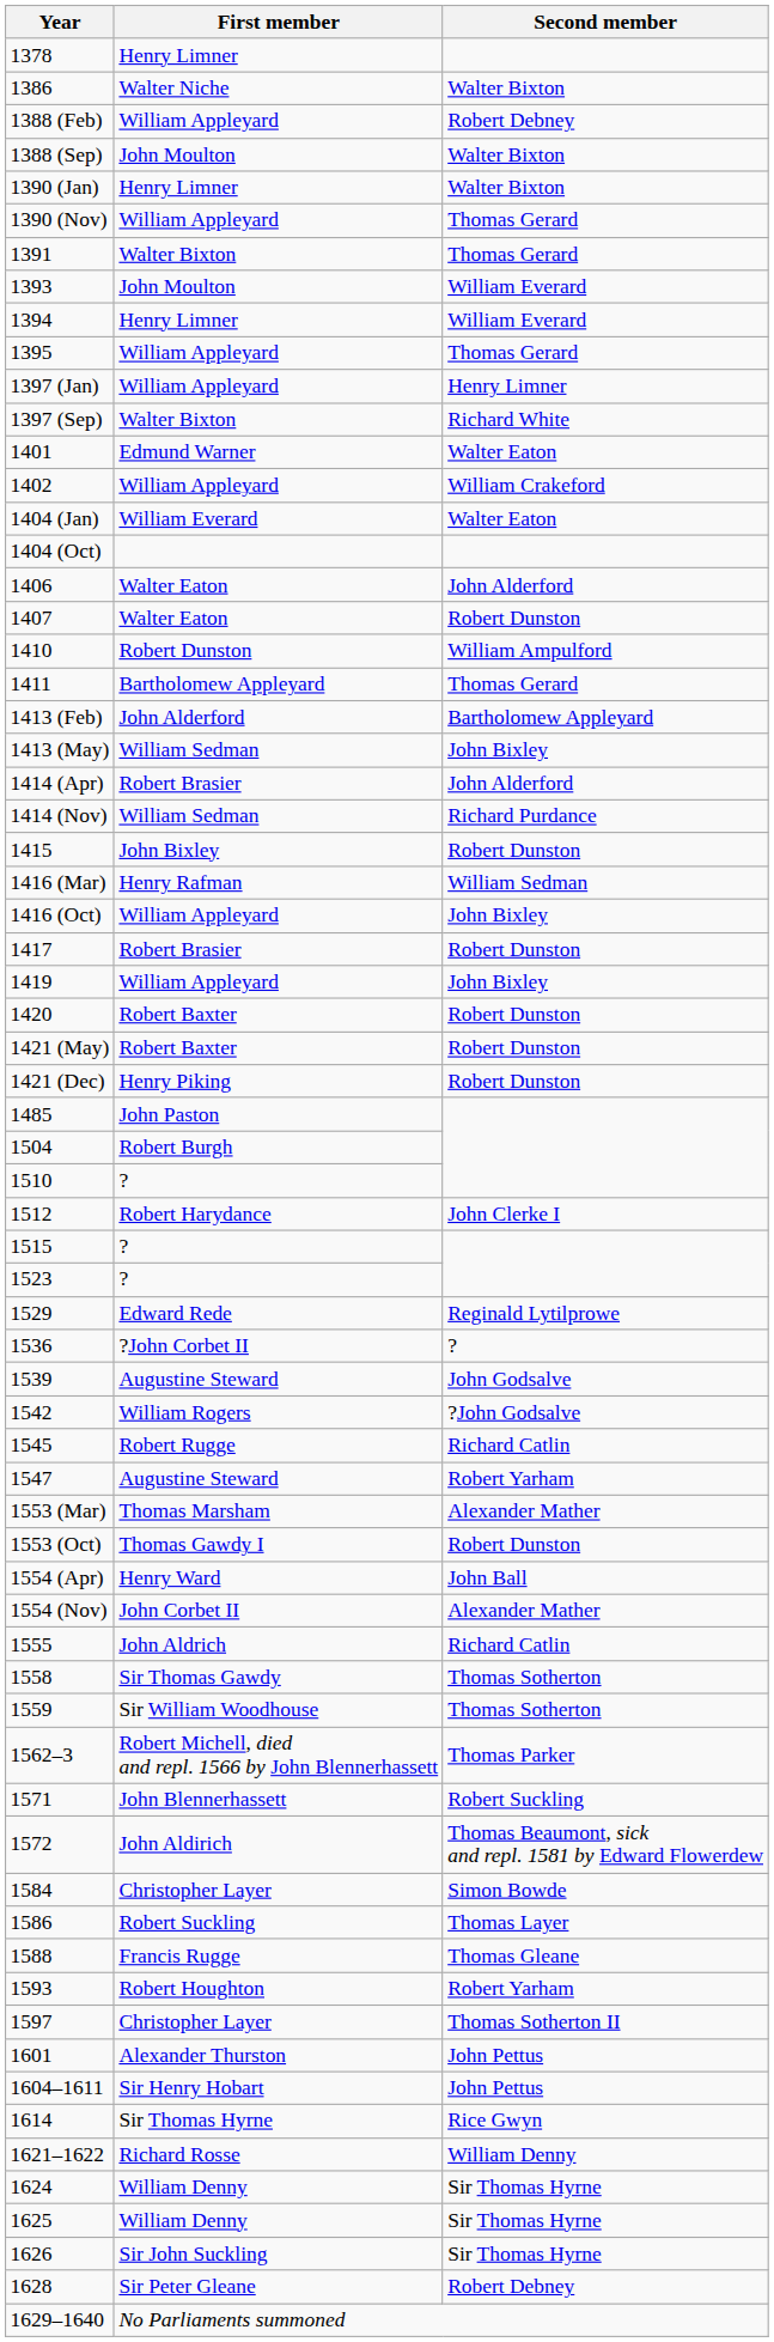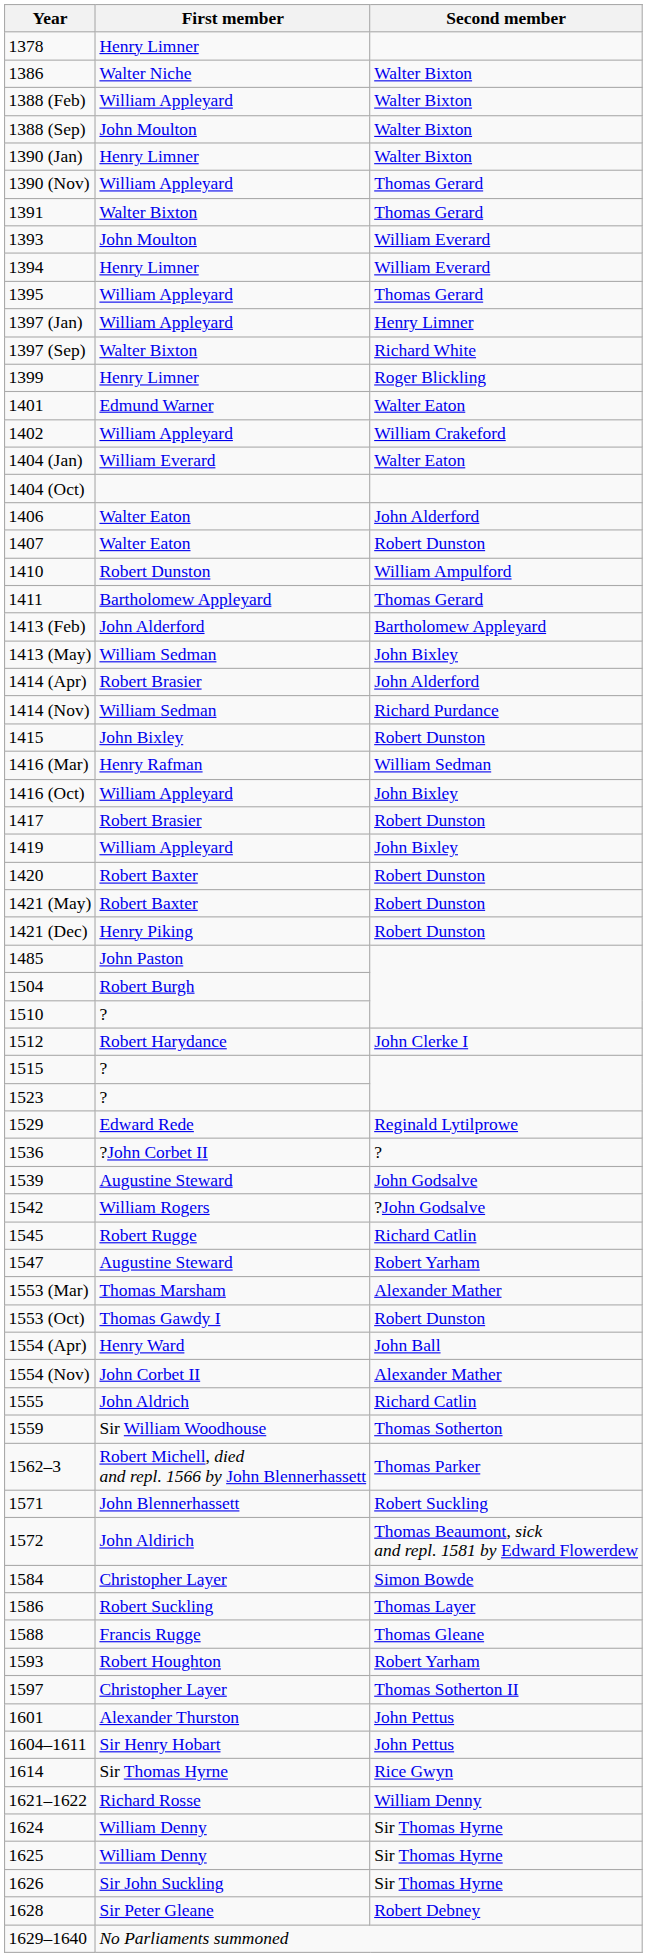 <table class="wikitable">
 <tr>
 <th>Year</th>
 <th>First member</th>
 <th>Second member</th>
 </tr>
 <tr>
 <td>1378</td>
 <td><a href='#'>Henry Limner</a></td>
 <td></td>
 </tr>
 <tr>
 <td>1386</td>
 <td><a href='#'>Walter Niche</a></td>
 <td><a href='#'>Walter Bixton</a></td>
 </tr>
 <tr>
 <td>1388 (Feb)</td>
 <td><a href='#'>William Appleyard</a></td>
-<td><a href='#'>Robert Debney</a></td>
+<td><a href='#'>Walter Bixton</a></td>
 </tr>
 <tr>
 <td>1388 (Sep)</td>
 <td><a href='#'>John Moulton</a></td>
 <td><a href='#'>Walter Bixton</a></td>
 </tr>
 <tr>
 <td>1390 (Jan)</td>
 <td><a href='#'>Henry Limner</a></td>
 <td><a href='#'>Walter Bixton</a></td>
 </tr>
 <tr>
 <td>1390 (Nov)</td>
 <td><a href='#'>William Appleyard</a></td>
 <td><a href='#'>Thomas Gerard</a></td>
 </tr>
 <tr>
 <td>1391</td>
 <td><a href='#'>Walter Bixton</a></td>
 <td><a href='#'>Thomas Gerard</a></td>
 </tr>
 <tr>
 <td>1393</td>
 <td><a href='#'>John Moulton</a></td>
 <td><a href='#'>William Everard</a></td>
 </tr>
 <tr>
 <td>1394</td>
 <td><a href='#'>Henry Limner</a></td>
 <td><a href='#'>William Everard</a></td>
 </tr>
 <tr>
 <td>1395</td>
 <td><a href='#'>William Appleyard</a></td>
 <td><a href='#'>Thomas Gerard</a></td>
 </tr>
 <tr>
 <td>1397 (Jan)</td>
 <td><a href='#'>William Appleyard</a></td>
 <td><a href='#'>Henry Limner</a></td>
 </tr>
 <tr>
 <td>1397 (Sep)</td>
 <td><a href='#'>Walter Bixton</a></td>
 <td><a href='#'>Richard White</a></td>
+</tr>
+<tr>
+<td>1399</td>
+<td><a href='#'>Henry Limner</a></td>
+<td><a href='#'>Roger Blickling</a></td>
 </tr>
 <tr>
 <td>1401</td>
 <td><a href='#'>Edmund Warner</a></td>
 <td><a href='#'>Walter Eaton</a></td>
 </tr>
 <tr>
 <td>1402</td>
 <td><a href='#'>William Appleyard</a></td>
 <td><a href='#'>William Crakeford</a></td>
 </tr>
 <tr>
 <td>1404 (Jan)</td>
 <td><a href='#'>William Everard</a></td>
 <td><a href='#'>Walter Eaton</a></td>
 </tr>
 <tr>
 <td>1404 (Oct)</td>
 <td></td>
 </tr>
 <tr>
 <td>1406</td>
 <td><a href='#'>Walter Eaton</a></td>
 <td><a href='#'>John Alderford</a></td>
 </tr>
 <tr>
 <td>1407</td>
 <td><a href='#'>Walter Eaton</a></td>
 <td><a href='#'>Robert Dunston</a></td>
 </tr>
 <tr>
 <td>1410</td>
 <td><a href='#'>Robert Dunston</a></td>
 <td><a href='#'>William Ampulford</a></td>
 </tr>
 <tr>
 <td>1411</td>
 <td><a href='#'>Bartholomew Appleyard</a></td>
 <td><a href='#'>Thomas Gerard</a></td>
 </tr>
 <tr>
 <td>1413 (Feb)</td>
 <td><a href='#'>John Alderford</a></td>
 <td><a href='#'>Bartholomew Appleyard</a></td>
 </tr>
 <tr>
 <td>1413 (May)</td>
 <td><a href='#'>William Sedman</a></td>
 <td><a href='#'>John Bixley</a></td>
 </tr>
 <tr>
 <td>1414 (Apr)</td>
 <td><a href='#'>Robert Brasier</a></td>
 <td><a href='#'>John Alderford</a></td>
 </tr>
 <tr>
 <td>1414 (Nov)</td>
 <td><a href='#'>William Sedman</a></td>
 <td><a href='#'>Richard Purdance</a></td>
 </tr>
 <tr>
 <td>1415</td>
 <td><a href='#'>John Bixley</a></td>
 <td><a href='#'>Robert Dunston</a></td>
 </tr>
 <tr>
 <td>1416 (Mar)</td>
 <td><a href='#'>Henry Rafman</a></td>
 <td><a href='#'>William Sedman</a></td>
 </tr>
 <tr>
 <td>1416 (Oct)</td>
 <td><a href='#'>William Appleyard</a></td>
 <td><a href='#'>John Bixley</a></td>
 </tr>
 <tr>
 <td>1417</td>
 <td><a href='#'>Robert Brasier</a></td>
 <td><a href='#'>Robert Dunston</a></td>
 </tr>
 <tr>
 <td>1419</td>
 <td><a href='#'>William Appleyard</a></td>
 <td><a href='#'>John Bixley</a></td>
 </tr>
 <tr>
 <td>1420</td>
 <td><a href='#'>Robert Baxter</a></td>
 <td><a href='#'>Robert Dunston</a></td>
 </tr>
 <tr>
 <td>1421 (May)</td>
 <td><a href='#'>Robert Baxter</a></td>
 <td><a href='#'>Robert Dunston</a></td>
 </tr>
 <tr>
 <td>1421 (Dec)</td>
 <td><a href='#'>Henry Piking</a></td>
 <td><a href='#'>Robert Dunston</a></td>
 </tr>
 <tr>
 <td>1485</td>
 <td><a href='#'>John Paston</a></td>
 </tr>
 <tr>
 <td>1504</td>
 <td><a href='#'>Robert Burgh</a></td>
 </tr>
 <tr>
 <td>1510</td>
 <td>?</td>
 </tr>
 <tr>
 <td>1512</td>
 <td><a href='#'>Robert Harydance</a></td>
 <td><a href='#'>John Clerke I</a></td>
 </tr>
 <tr>
 <td>1515</td>
 <td>?</td>
 </tr>
 <tr>
 <td>1523</td>
 <td>?</td>
 </tr>
 <tr>
 <td>1529</td>
 <td><a href='#'>Edward Rede</a></td>
 <td><a href='#'>Reginald Lytilprowe</a></td>
 </tr>
 <tr>
 <td>1536</td>
 <td>?<a href='#'>John Corbet II</a></td>
 <td>?</td>
 </tr>
 <tr>
 <td>1539</td>
 <td><a href='#'>Augustine Steward</a></td>
 <td><a href='#'>John Godsalve</a></td>
 </tr>
 <tr>
 <td>1542</td>
 <td><a href='#'>William Rogers</a></td>
 <td>?<a href='#'>John Godsalve</a></td>
 </tr>
 <tr>
 <td>1545</td>
 <td><a href='#'>Robert Rugge</a></td>
 <td><a href='#'>Richard Catlin</a></td>
 </tr>
 <tr>
 <td>1547</td>
 <td><a href='#'>Augustine Steward</a></td>
 <td><a href='#'>Robert Yarham</a></td>
 </tr>
 <tr>
 <td>1553 (Mar)</td>
 <td><a href='#'>Thomas Marsham</a></td>
 <td><a href='#'>Alexander Mather</a></td>
 </tr>
 <tr>
 <td>1553 (Oct)</td>
 <td><a href='#'>Thomas Gawdy I</a></td>
 <td><a href='#'>Robert Dunston</a></td>
 </tr>
 <tr>
 <td>1554 (Apr)</td>
 <td><a href='#'>Henry Ward</a></td>
 <td><a href='#'>John Ball</a></td>
 </tr>
 <tr>
 <td>1554 (Nov)</td>
 <td><a href='#'>John Corbet II</a></td>
 <td><a href='#'>Alexander Mather</a></td>
 </tr>
 <tr>
 <td>1555</td>
 <td><a href='#'>John Aldrich</a></td>
 <td><a href='#'>Richard Catlin</a></td>
 </tr>
 <tr>
-<td>1558</td>
-<td><a href='#'>Sir Thomas Gawdy</a></td>
-<td><a href='#'>Thomas Sotherton</a></td>
-</tr>
-<tr>
 <td>1559</td>
 <td>Sir <a href='#'>William Woodhouse</a></td>
 <td><a href='#'>Thomas Sotherton</a></td>
 </tr>
 <tr>
 <td>1562–3</td>
 <td><a href='#'>Robert Michell</a>, <em>died <br> and repl. 1566 by</em> <a href='#'>John Blennerhassett</a></td>
 <td><a href='#'>Thomas Parker</a></td>
 </tr>
 <tr>
 <td>1571</td>
 <td><a href='#'>John Blennerhassett</a></td>
 <td><a href='#'>Robert Suckling</a></td>
 </tr>
 <tr>
 <td>1572</td>
 <td><a href='#'>John Aldirich</a></td>
 <td><a href='#'>Thomas Beaumont</a>, <em>sick <br> and repl. 1581 by</em> <a href='#'>Edward Flowerdew</a></td>
 </tr>
 <tr>
 <td>1584</td>
 <td><a href='#'>Christopher Layer</a></td>
 <td><a href='#'>Simon Bowde</a></td>
 </tr>
 <tr>
 <td>1586</td>
 <td><a href='#'>Robert Suckling</a></td>
 <td><a href='#'>Thomas Layer</a></td>
 </tr>
 <tr>
 <td>1588</td>
 <td><a href='#'>Francis Rugge</a></td>
 <td><a href='#'>Thomas Gleane</a></td>
 </tr>
 <tr>
 <td>1593</td>
 <td><a href='#'>Robert Houghton</a></td>
 <td><a href='#'>Robert Yarham</a></td>
 </tr>
 <tr>
 <td>1597</td>
 <td><a href='#'>Christopher Layer</a></td>
 <td><a href='#'>Thomas Sotherton II</a></td>
 </tr>
 <tr>
 <td>1601</td>
 <td><a href='#'>Alexander Thurston</a></td>
 <td><a href='#'>John Pettus</a></td>
 </tr>
 <tr>
 <td>1604–1611</td>
 <td><a href='#'>Sir Henry Hobart</a></td>
 <td><a href='#'>John Pettus</a></td>
 </tr>
 <tr>
 <td>1614</td>
 <td>Sir <a href='#'>Thomas Hyrne</a></td>
 <td><a href='#'>Rice Gwyn</a></td>
 </tr>
 <tr>
 <td>1621–1622</td>
 <td><a href='#'>Richard Rosse</a></td>
 <td><a href='#'>William Denny</a></td>
 </tr>
 <tr>
 <td>1624</td>
 <td><a href='#'>William Denny</a></td>
 <td>Sir <a href='#'>Thomas Hyrne</a></td>
 </tr>
 <tr>
 <td>1625</td>
 <td><a href='#'>William Denny</a></td>
 <td>Sir <a href='#'>Thomas Hyrne</a></td>
 </tr>
 <tr>
 <td>1626</td>
 <td><a href='#'>Sir John Suckling</a></td>
 <td>Sir <a href='#'>Thomas Hyrne</a></td>
 </tr>
 <tr>
 <td>1628</td>
 <td><a href='#'>Sir Peter Gleane</a></td>
 <td><a href='#'>Robert Debney</a></td>
 </tr>
 <tr>
 <td>1629–1640</td>
 <td colspan = "2"><em>No Parliaments summoned</em></td>
 </tr>
 </table>
